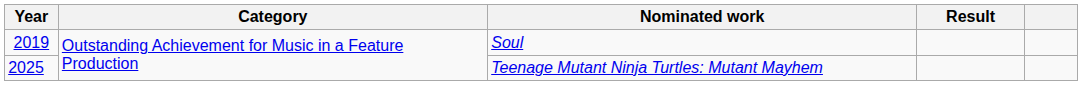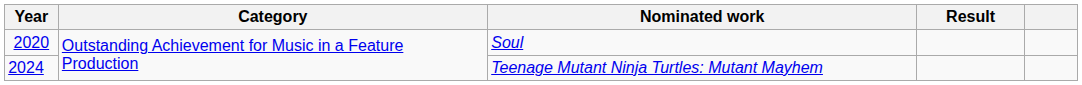 <table class="wikitable" style="width:85%;">
 <tr>
 <th width=5%>Year</th>
 <th style="width:40%;">Category</th>
 <th style="width:40%;">Nominated work</th>
 <th style="width:10%;">Result</th>
 <th width=5%></th>
 </tr>
 <tr>
-<td style="text-align:center;"><a href='#'>2019</a></td>
+<td style="text-align:center;"><a href='#'>2020</a></td>
 <td rowspan="2"><a href='#'>Outstanding Achievement for Music in a Feature Production</a></td>
 <td><em><a href='#'>Soul</a></em></td>
 <td></td>
 <td style="text-align:center;"></td>
 </tr>
 <tr>
-<td><a href='#'>2025</a></td>
+<td><a href='#'>2024</a></td>
 <td><em><a href='#'>Teenage Mutant Ninja Turtles: Mutant Mayhem</a></em></td>
 <td></td>
 <td style="text-align:center;"></td>
 </tr>
 <tr>
 </tr>
 </table>
